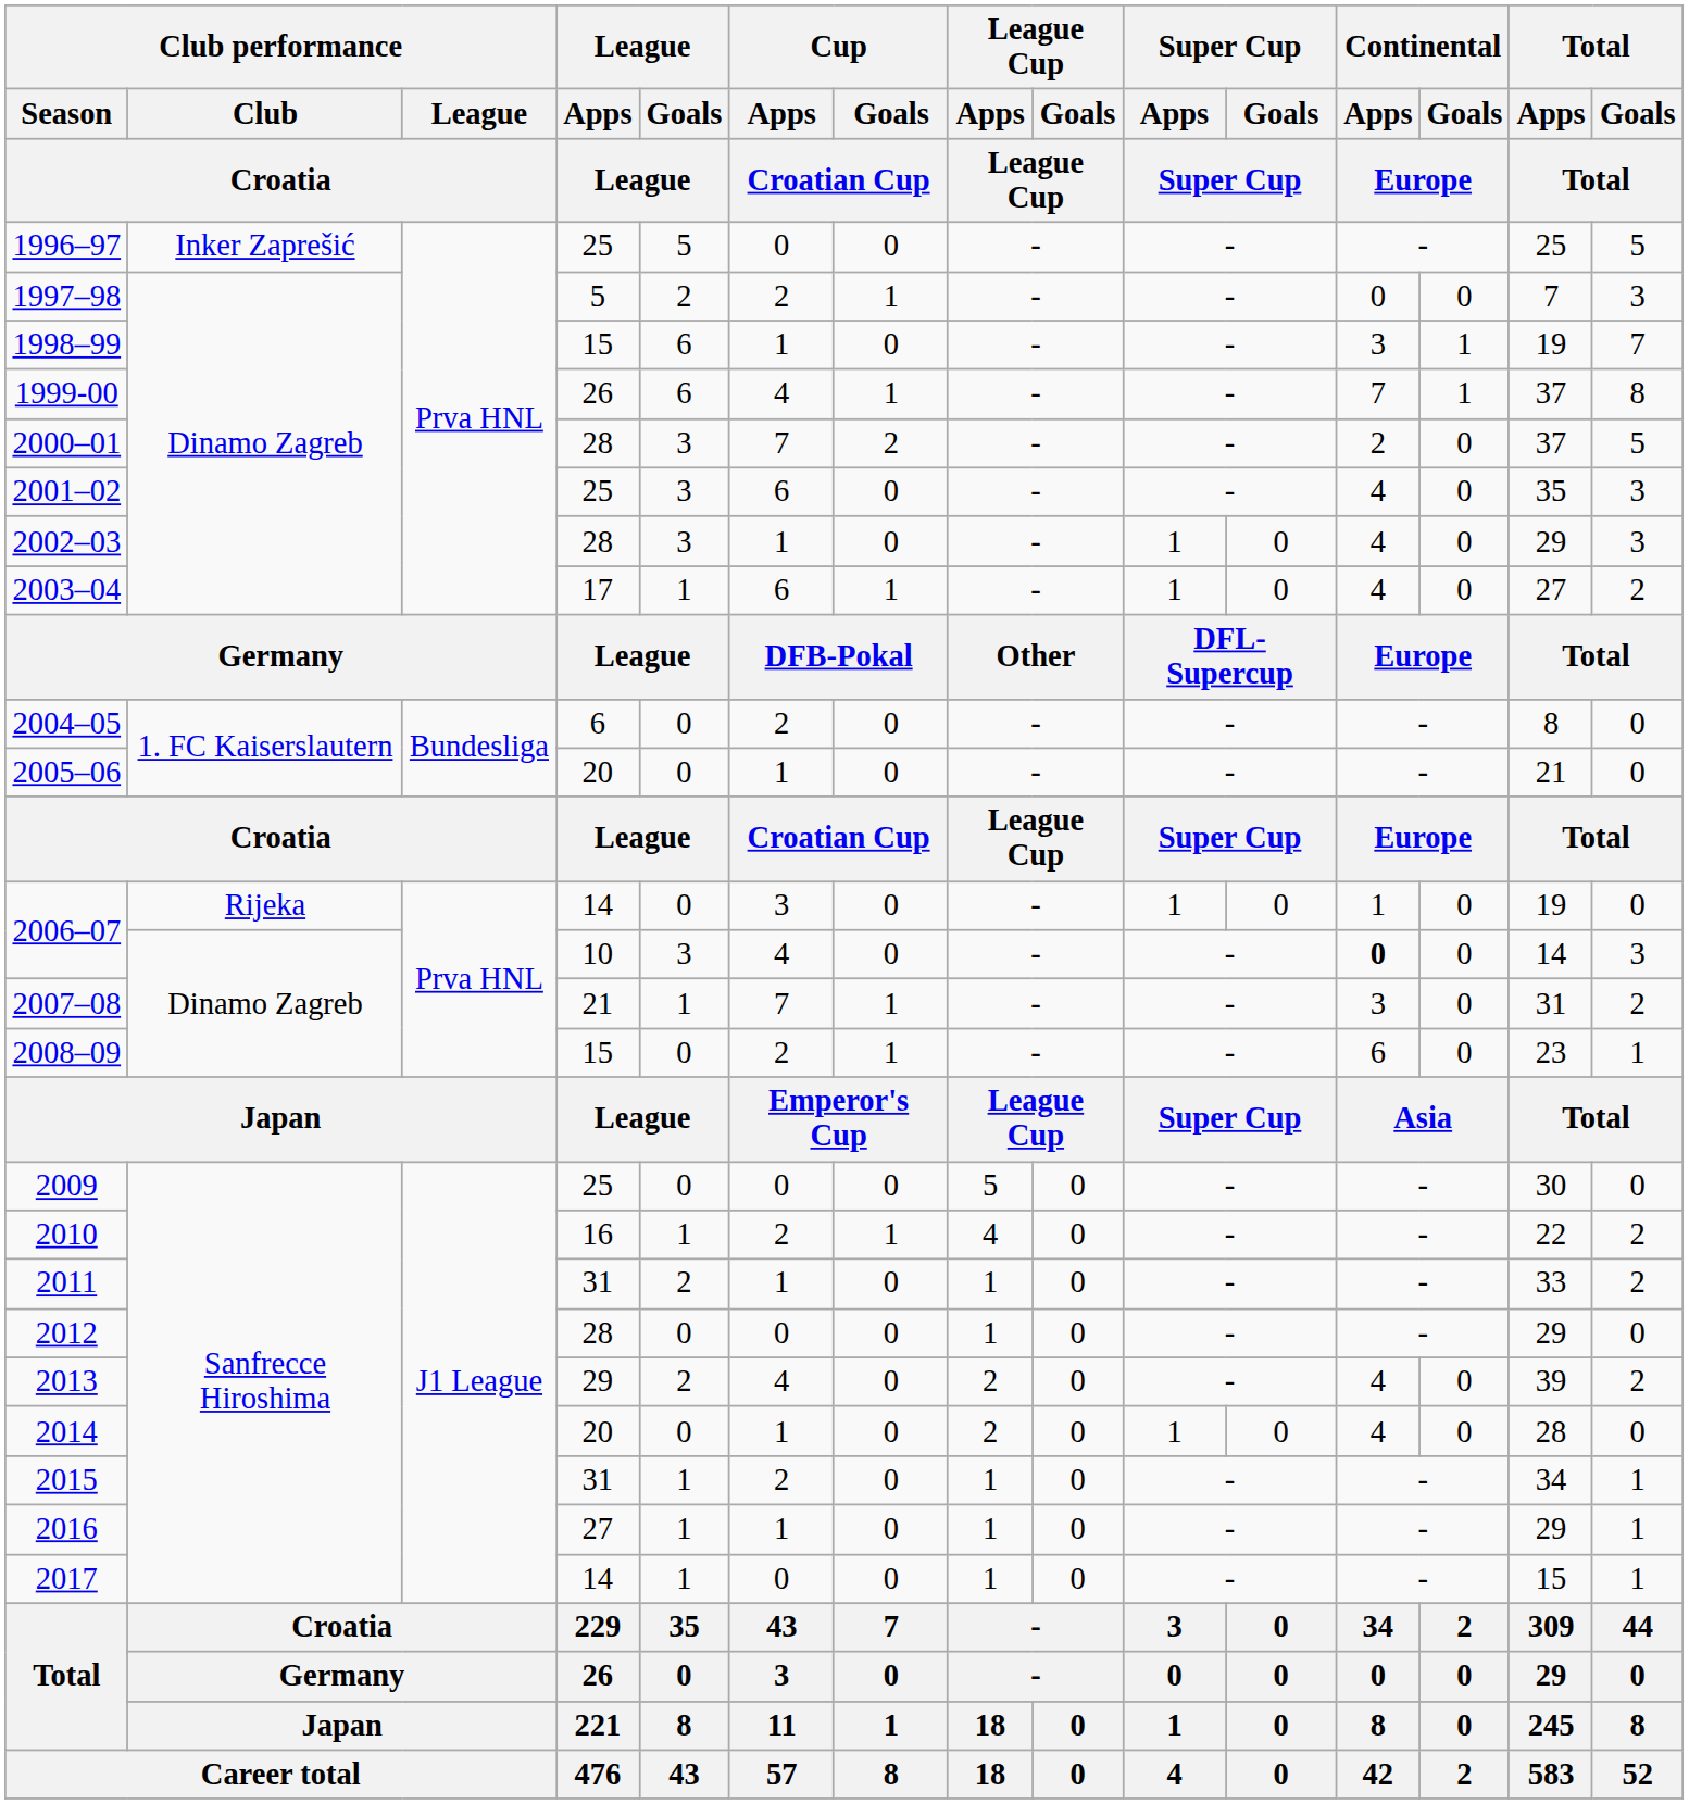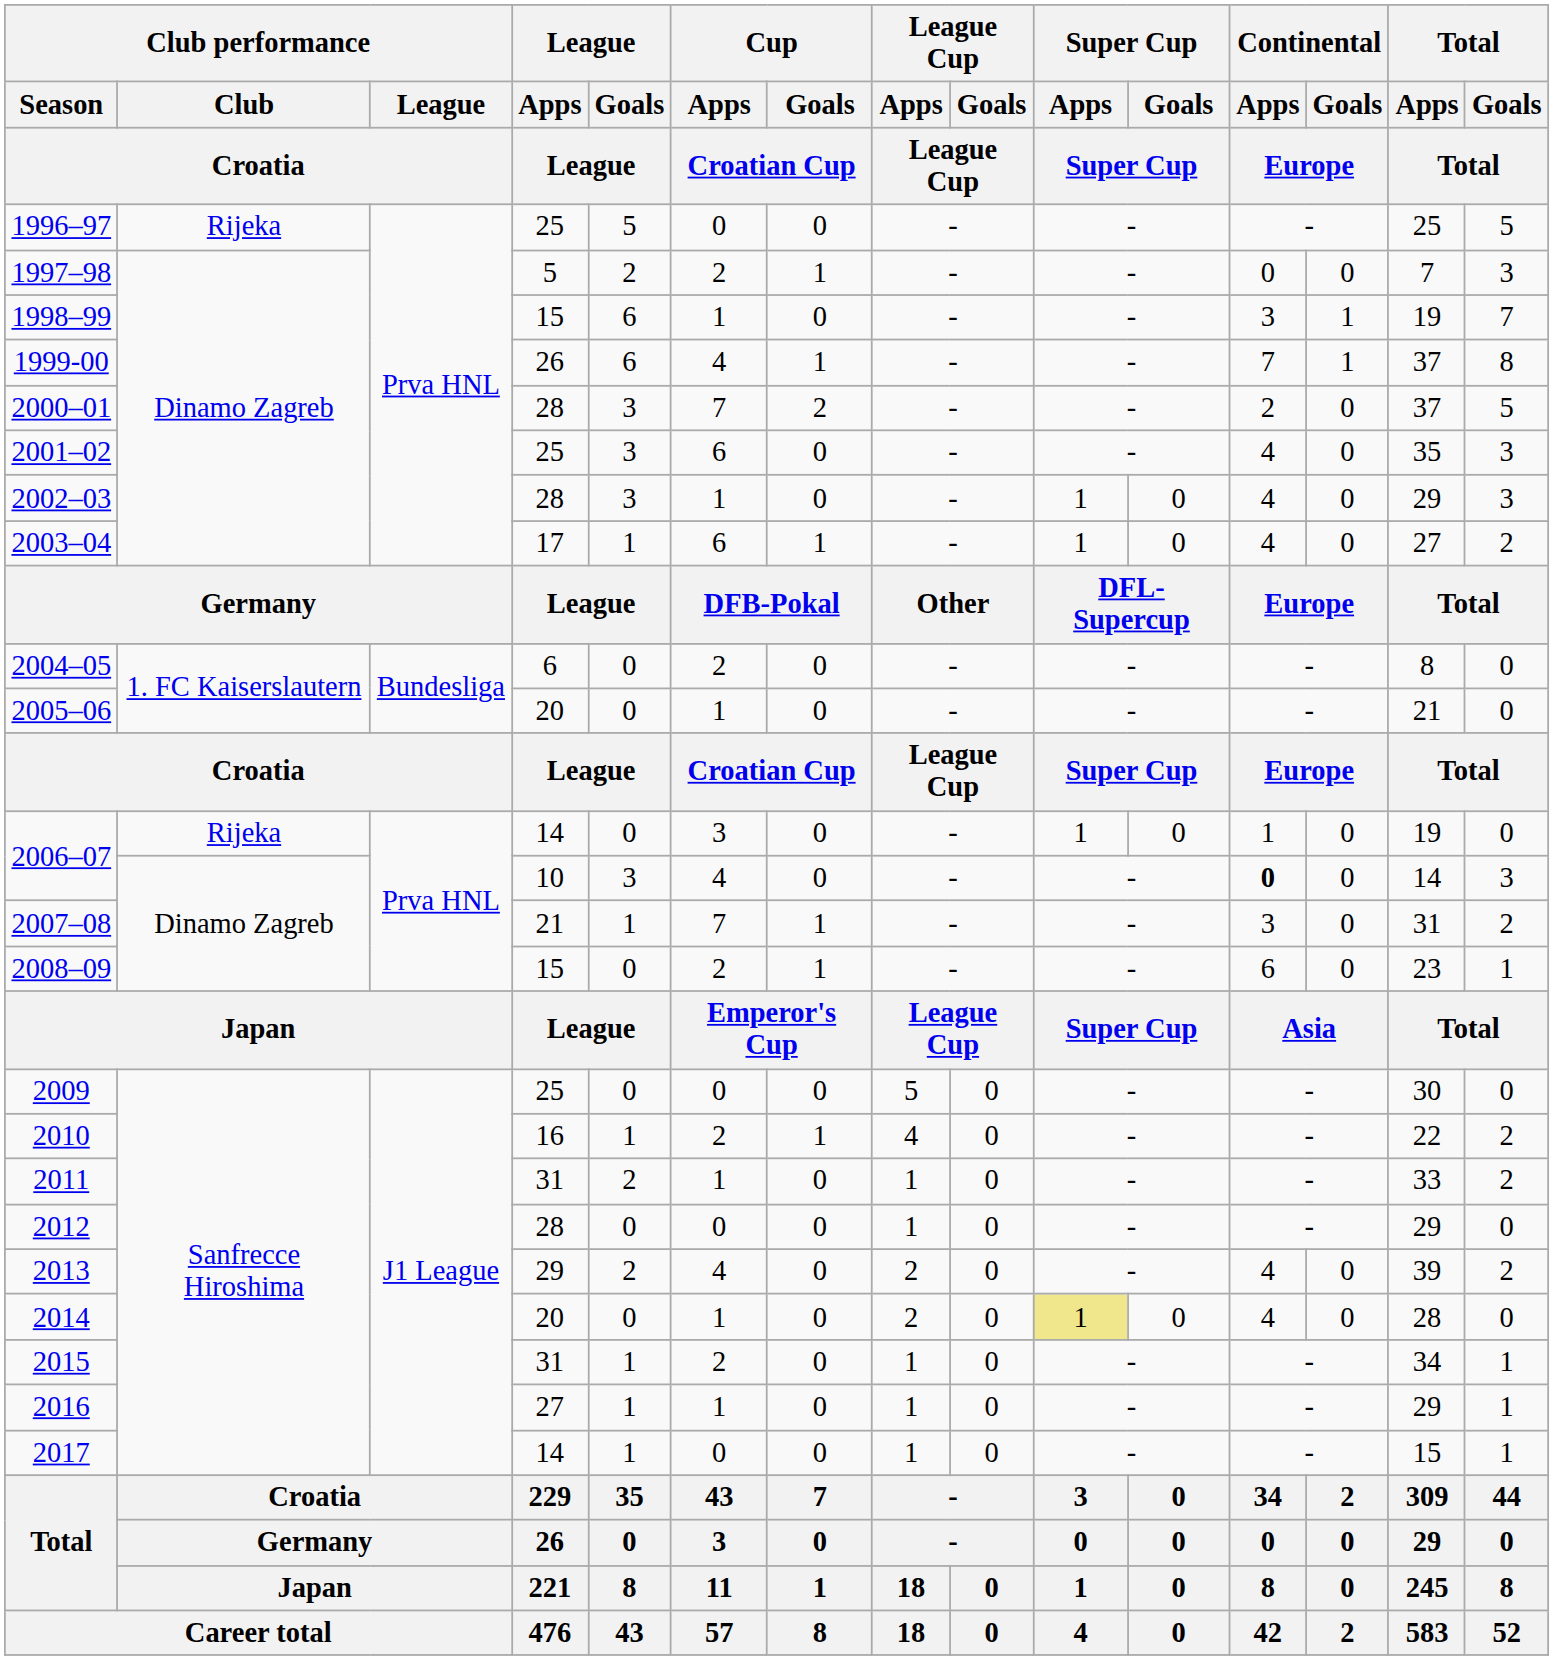 <table class="wikitable" style="text-align:center">
 <tr>
 <th colspan=3>Club performance</th>
 <th colspan=2>League</th>
 <th colspan=2>Cup</th>
 <th colspan=2>League Cup</th>
 <th colspan=2>Super Cup</th>
 <th colspan=2>Continental</th>
 <th colspan=2>Total</th>
 </tr>
 <tr>
 <th>Season</th>
 <th>Club</th>
 <th>League</th>
 <th>Apps</th>
 <th>Goals</th>
 <th>Apps</th>
 <th>Goals</th>
 <th>Apps</th>
 <th>Goals</th>
 <th>Apps</th>
 <th>Goals</th>
 <th>Apps</th>
 <th>Goals</th>
 <th>Apps</th>
 <th>Goals</th>
 </tr>
 <tr>
 <th colspan=3>Croatia</th>
 <th colspan=2>League</th>
 <th colspan=2><a href='#'>Croatian Cup</a></th>
 <th colspan=2>League Cup</th>
 <th colspan=2><a href='#'>Super Cup</a></th>
 <th colspan=2><a href='#'>Europe</a></th>
 <th colspan=2>Total</th>
 </tr>
 <tr>
 <td><a href='#'>1996–97</a></td>
-<td><a href='#'>Inker Zaprešić</a></td>
+<td><a href='#'>Rijeka</a></td>
 <td rowspan="8"><a href='#'>Prva HNL</a></td>
 <td>25</td>
 <td>5</td>
 <td>0</td>
 <td>0</td>
 <td colspan="2">-</td>
 <td colspan="2">-</td>
 <td colspan="2">-</td>
 <td>25</td>
 <td>5</td>
 </tr>
 <tr>
 <td><a href='#'>1997–98</a></td>
 <td rowspan="7"><a href='#'>Dinamo Zagreb</a></td>
 <td>5</td>
 <td>2</td>
 <td>2</td>
 <td>1</td>
 <td colspan="2">-</td>
 <td colspan="2">-</td>
 <td>0</td>
 <td>0</td>
 <td>7</td>
 <td>3</td>
 </tr>
 <tr>
 <td><a href='#'>1998–99</a></td>
 <td>15</td>
 <td>6</td>
 <td>1</td>
 <td>0</td>
 <td colspan="2">-</td>
 <td colspan="2">-</td>
 <td>3</td>
 <td>1</td>
 <td>19</td>
 <td>7</td>
 </tr>
 <tr>
 <td><a href='#'>1999-00</a></td>
 <td>26</td>
 <td>6</td>
 <td>4</td>
 <td>1</td>
 <td colspan="2">-</td>
 <td colspan="2">-</td>
 <td>7</td>
 <td>1</td>
 <td>37</td>
 <td>8</td>
 </tr>
 <tr>
 <td><a href='#'>2000–01</a></td>
 <td>28</td>
 <td>3</td>
 <td>7</td>
 <td>2</td>
 <td colspan="2">-</td>
 <td colspan="2">-</td>
 <td>2</td>
 <td>0</td>
 <td>37</td>
 <td>5</td>
 </tr>
 <tr>
 <td><a href='#'>2001–02</a></td>
 <td>25</td>
 <td>3</td>
 <td>6</td>
 <td>0</td>
 <td colspan="2">-</td>
 <td colspan="2">-</td>
 <td>4</td>
 <td>0</td>
 <td>35</td>
 <td>3</td>
 </tr>
 <tr>
 <td><a href='#'>2002–03</a></td>
 <td>28</td>
 <td>3</td>
 <td>1</td>
 <td>0</td>
 <td colspan="2">-</td>
 <td>1</td>
 <td>0</td>
 <td>4</td>
 <td>0</td>
 <td>29</td>
 <td>3</td>
 </tr>
 <tr>
 <td><a href='#'>2003–04</a></td>
 <td>17</td>
 <td>1</td>
 <td>6</td>
 <td>1</td>
 <td colspan="2">-</td>
 <td>1</td>
 <td>0</td>
 <td>4</td>
 <td>0</td>
 <td>27</td>
 <td>2</td>
 </tr>
 <tr>
 <th colspan=3>Germany</th>
 <th colspan=2>League</th>
 <th colspan=2><a href='#'>DFB-Pokal</a></th>
 <th colspan=2>Other</th>
 <th colspan=2><a href='#'>DFL-Supercup</a></th>
 <th colspan=2><a href='#'>Europe</a></th>
 <th colspan=2>Total</th>
 </tr>
 <tr>
 <td><a href='#'>2004–05</a></td>
 <td rowspan="2"><a href='#'>1. FC Kaiserslautern</a></td>
 <td rowspan="2"><a href='#'>Bundesliga</a></td>
 <td>6</td>
 <td>0</td>
 <td>2</td>
 <td>0</td>
 <td colspan="2">-</td>
 <td colspan="2">-</td>
 <td colspan="2">-</td>
 <td>8</td>
 <td>0</td>
 </tr>
 <tr>
 <td><a href='#'>2005–06</a></td>
 <td>20</td>
 <td>0</td>
 <td>1</td>
 <td>0</td>
 <td colspan="2">-</td>
 <td colspan="2">-</td>
 <td colspan="2">-</td>
 <td>21</td>
 <td>0</td>
 </tr>
 <tr>
 <th colspan=3>Croatia</th>
 <th colspan=2>League</th>
 <th colspan=2><a href='#'>Croatian Cup</a></th>
 <th colspan=2>League Cup</th>
 <th colspan=2><a href='#'>Super Cup</a></th>
 <th colspan=2><a href='#'>Europe</a></th>
 <th colspan=2>Total</th>
 </tr>
 <tr>
 <td rowspan="2"><a href='#'>2006–07</a></td>
 <td><a href='#'>Rijeka</a></td>
 <td rowspan="4"><a href='#'>Prva HNL</a></td>
 <td>14</td>
 <td>0</td>
 <td>3</td>
 <td>0</td>
 <td colspan="2">-</td>
 <td>1</td>
 <td>0</td>
 <td>1</td>
 <td>0</td>
 <td>19</td>
 <td>0</td>
 </tr>
 <tr>
 <td rowspan="3">Dinamo Zagreb</td>
 <td>10</td>
 <td>3</td>
 <td>4</td>
 <td>0</td>
 <td colspan="2">-</td>
 <td colspan="2">-</td>
 <td><strong>0</strong></td>
 <td>0</td>
 <td>14</td>
 <td>3</td>
 </tr>
 <tr>
 <td><a href='#'>2007–08</a></td>
 <td>21</td>
 <td>1</td>
 <td>7</td>
 <td>1</td>
 <td colspan="2">-</td>
 <td colspan="2">-</td>
 <td>3</td>
 <td>0</td>
 <td>31</td>
 <td>2</td>
 </tr>
 <tr>
 <td><a href='#'>2008–09</a></td>
 <td>15</td>
 <td>0</td>
 <td>2</td>
 <td>1</td>
 <td colspan="2">-</td>
 <td colspan="2">-</td>
 <td>6</td>
 <td>0</td>
 <td>23</td>
 <td>1</td>
 </tr>
 <tr>
 <th colspan=3>Japan</th>
 <th colspan=2>League</th>
 <th colspan=2><a href='#'>Emperor's Cup</a></th>
 <th colspan=2><a href='#'>League Cup</a></th>
 <th colspan=2><a href='#'>Super Cup</a></th>
 <th colspan=2><a href='#'>Asia</a></th>
 <th colspan=2>Total</th>
 </tr>
 <tr>
 <td><a href='#'>2009</a></td>
 <td rowspan="9"><a href='#'>Sanfrecce Hiroshima</a></td>
 <td rowspan="9"><a href='#'>J1 League</a></td>
 <td>25</td>
 <td>0</td>
 <td>0</td>
 <td>0</td>
 <td>5</td>
 <td>0</td>
 <td colspan="2">-</td>
 <td colspan="2">-</td>
 <td>30</td>
 <td>0</td>
 </tr>
 <tr>
 <td><a href='#'>2010</a></td>
 <td>16</td>
 <td>1</td>
 <td>2</td>
 <td>1</td>
 <td>4</td>
 <td>0</td>
 <td colspan="2">-</td>
 <td colspan="2">-</td>
 <td>22</td>
 <td>2</td>
 </tr>
 <tr>
 <td><a href='#'>2011</a></td>
 <td>31</td>
 <td>2</td>
 <td>1</td>
 <td>0</td>
 <td>1</td>
 <td>0</td>
 <td colspan="2">-</td>
 <td colspan="2">-</td>
 <td>33</td>
 <td>2</td>
 </tr>
 <tr>
 <td><a href='#'>2012</a></td>
 <td>28</td>
 <td>0</td>
 <td>0</td>
 <td>0</td>
 <td>1</td>
 <td>0</td>
 <td colspan="2">-</td>
 <td colspan="2">-</td>
 <td>29</td>
 <td>0</td>
 </tr>
 <tr>
 <td><a href='#'>2013</a></td>
 <td>29</td>
 <td>2</td>
 <td>4</td>
 <td>0</td>
 <td>2</td>
 <td>0</td>
 <td colspan="2">-</td>
 <td>4</td>
 <td>0</td>
 <td>39</td>
 <td>2</td>
 </tr>
 <tr>
 <td><a href='#'>2014</a></td>
 <td>20</td>
 <td>0</td>
 <td>1</td>
 <td>0</td>
 <td>2</td>
 <td>0</td>
-<td>1</td>
+<td style="background: khaki;">1</td>
 <td>0</td>
 <td>4</td>
 <td>0</td>
 <td>28</td>
 <td>0</td>
 </tr>
 <tr>
 <td><a href='#'>2015</a></td>
 <td>31</td>
 <td>1</td>
 <td>2</td>
 <td>0</td>
 <td>1</td>
 <td>0</td>
 <td colspan="2">-</td>
 <td colspan="2">-</td>
 <td>34</td>
 <td>1</td>
 </tr>
 <tr>
 <td><a href='#'>2016</a></td>
 <td>27</td>
 <td>1</td>
 <td>1</td>
 <td>0</td>
 <td>1</td>
 <td>0</td>
 <td colspan="2">-</td>
 <td colspan="2">-</td>
 <td>29</td>
 <td>1</td>
 </tr>
 <tr>
 <td><a href='#'>2017</a></td>
 <td>14</td>
 <td>1</td>
 <td>0</td>
 <td>0</td>
 <td>1</td>
 <td>0</td>
 <td colspan="2">-</td>
 <td colspan="2">-</td>
 <td>15</td>
 <td>1</td>
 </tr>
 <tr>
 <th rowspan=3>Total</th>
 <th colspan=2>Croatia</th>
 <th>229</th>
 <th>35</th>
 <th>43</th>
 <th>7</th>
 <th colspan="2">-</th>
 <th>3</th>
 <th>0</th>
 <th>34</th>
 <th>2</th>
 <th>309</th>
 <th>44</th>
 </tr>
 <tr>
 <th colspan=2>Germany</th>
 <th>26</th>
 <th>0</th>
 <th>3</th>
 <th>0</th>
 <th colspan="2">-</th>
 <th>0</th>
 <th>0</th>
 <th>0</th>
 <th>0</th>
 <th>29</th>
 <th>0</th>
 </tr>
 <tr>
 <th colspan=2>Japan</th>
 <th>221</th>
 <th>8</th>
 <th>11</th>
 <th>1</th>
 <th>18</th>
 <th>0</th>
 <th>1</th>
 <th>0</th>
 <th>8</th>
 <th>0</th>
 <th>245</th>
 <th>8</th>
 </tr>
 <tr>
 <th colspan=3>Career total</th>
 <th>476</th>
 <th>43</th>
 <th>57</th>
 <th>8</th>
 <th>18</th>
 <th>0</th>
 <th>4</th>
 <th>0</th>
 <th>42</th>
 <th>2</th>
 <th>583</th>
 <th>52</th>
 </tr>
 </table>
